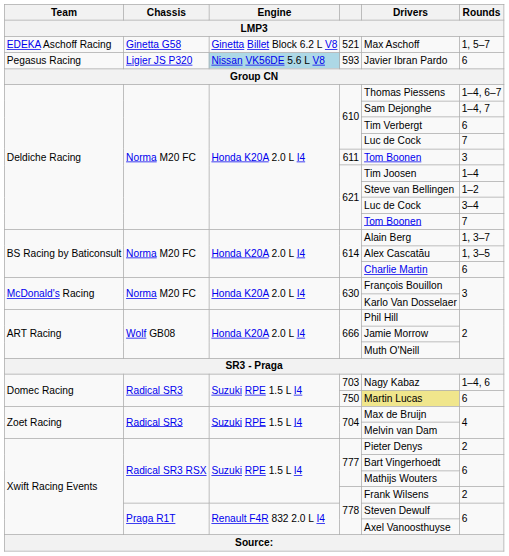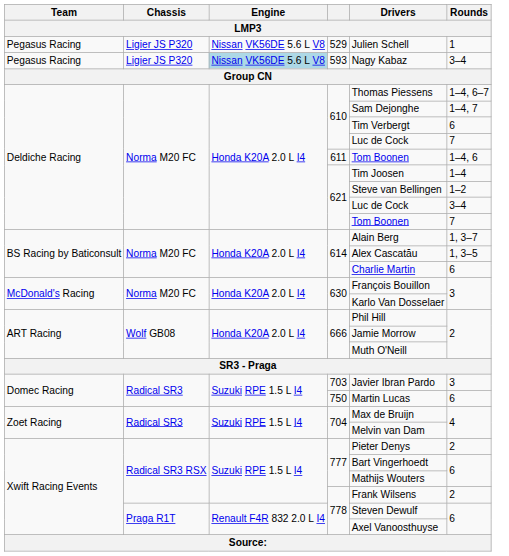 <table class="wikitable" style="font-size: 85%;">
 <tr>
 <th>Team</th>
 <th>Chassis</th>
 <th>Engine</th>
 <th></th>
 <th>Drivers</th>
 <th>Rounds</th>
 </tr>
 <tr>
 <th colspan=6>LMP3</th>
 </tr>
 <tr>
-<td> <a href='#'>EDEKA</a> Aschoff Racing</td>
-<td><a href='#'>Ginetta G58</a></td>
-<td><a href='#'>Ginetta</a> <a href='#'>Billet</a> Block 6.2 L <a href='#'>V8</a></td>
-<td align=center>521</td>
-<td> Max Aschoff</td>
-<td>1, 5–7</td>
+<td> Pegasus Racing</td>
+<td><a href='#'>Ligier JS P320</a></td>
+<td><a href='#'>Nissan</a> <a href='#'>VK56DE</a> 5.6 L <a href='#'>V8</a></td>
+<td align=center>529</td>
+<td> Julien Schell</td>
+<td>1</td>
 </tr>
 <tr>
 <td> Pegasus Racing</td>
 <td><a href='#'>Ligier JS P320</a></td>
 <td style="background: lightblue;"><a href='#'>Nissan</a> <a href='#'>VK56DE</a> 5.6 L <a href='#'>V8</a></td>
 <td align=center>593</td>
-<td> Javier Ibran Pardo</td>
-<td>6</td>
+<td> Nagy Kabaz</td>
+<td>3–4</td>
 </tr>
 <tr>
 <th colspan=6>Group CN</th>
 </tr>
 <tr>
 <td rowspan=9> Deldiche Racing</td>
 <td rowspan=9><a href='#'>Norma</a> M20 FC</td>
 <td rowspan=9><a href='#'>Honda K20A</a> 2.0 L <a href='#'>I4</a></td>
 <td rowspan=4 align=center>610</td>
 <td> Thomas Piessens</td>
 <td>1–4, 6–7</td>
 </tr>
 <tr>
 <td> Sam Dejonghe</td>
 <td>1–4, 7</td>
 </tr>
 <tr>
 <td> Tim Verbergt</td>
 <td>6</td>
 </tr>
 <tr>
 <td> Luc de Cock</td>
 <td>7</td>
 </tr>
 <tr>
 <td align=center>611</td>
 <td> <a href='#'>Tom Boonen</a></td>
-<td>3</td>
+<td>1–4, 6</td>
 </tr>
 <tr>
 <td rowspan=4 align=center>621</td>
 <td> Tim Joosen</td>
 <td>1–4</td>
 </tr>
 <tr>
 <td> Steve van Bellingen</td>
 <td>1–2</td>
 </tr>
 <tr>
 <td> Luc de Cock</td>
 <td>3–4</td>
 </tr>
 <tr>
 <td> <a href='#'>Tom Boonen</a></td>
 <td>7</td>
 </tr>
 <tr>
 <td rowspan=3> BS Racing by Baticonsult</td>
 <td rowspan=3><a href='#'>Norma</a> M20 FC</td>
 <td rowspan=3><a href='#'>Honda K20A</a> 2.0 L <a href='#'>I4</a></td>
 <td rowspan=3 align=center>614</td>
 <td> Alain Berg</td>
 <td>1, 3–7</td>
 </tr>
 <tr>
 <td> Alex Cascatău</td>
 <td>1, 3–5</td>
 </tr>
 <tr>
 <td> <a href='#'>Charlie Martin</a></td>
 <td>6</td>
 </tr>
 <tr>
 <td rowspan=2> <a href='#'>McDonald's</a> Racing</td>
 <td rowspan=2><a href='#'>Norma</a> M20 FC</td>
 <td rowspan=2><a href='#'>Honda K20A</a> 2.0 L <a href='#'>I4</a></td>
 <td rowspan=2 align=center>630</td>
 <td> François Bouillon</td>
 <td rowspan=2>3</td>
 </tr>
 <tr>
 <td> Karlo Van Dosselaer</td>
 </tr>
 <tr>
 <td rowspan=3> ART Racing</td>
 <td rowspan=3><a href='#'>Wolf</a> GB08</td>
 <td rowspan=3><a href='#'>Honda K20A</a> 2.0 L <a href='#'>I4</a></td>
 <td rowspan=3 align=center>666</td>
 <td> Phil Hill</td>
 <td rowspan=3>2</td>
 </tr>
 <tr>
 <td> Jamie Morrow</td>
 </tr>
 <tr>
 <td> Muth O'Neill</td>
 </tr>
 <tr>
 <th colspan=6>SR3 - Praga</th>
 </tr>
 <tr>
 <td rowspan=2> Domec Racing</td>
 <td rowspan=2><a href='#'>Radical SR3</a></td>
 <td rowspan=2><a href='#'>Suzuki</a> <a href='#'>RPE</a> 1.5 L <a href='#'>I4</a></td>
 <td align=center>703</td>
-<td> Nagy Kabaz</td>
-<td>1–4, 6</td>
+<td> Javier Ibran Pardo</td>
+<td>3</td>
 </tr>
 <tr>
 <td align=center>750</td>
-<td style="background: khaki;"> Martin Lucas</td>
+<td> Martin Lucas</td>
 <td>6</td>
 </tr>
 <tr>
 <td rowspan=2> Zoet Racing</td>
 <td rowspan=2><a href='#'>Radical SR3</a></td>
 <td rowspan=2><a href='#'>Suzuki</a> <a href='#'>RPE</a> 1.5 L <a href='#'>I4</a></td>
 <td rowspan=2 align=center>704</td>
 <td> Max de Bruijn</td>
 <td rowspan=2>4</td>
 </tr>
 <tr>
 <td> Melvin van Dam</td>
 </tr>
 <tr>
 <td rowspan=6> Xwift Racing Events</td>
 <td rowspan=4><a href='#'>Radical SR3 RSX</a></td>
 <td rowspan=4><a href='#'>Suzuki</a> <a href='#'>RPE</a> 1.5 L <a href='#'>I4</a></td>
 <td rowspan=3 align=center>777</td>
 <td> Pieter Denys</td>
 <td>2</td>
 </tr>
 <tr>
 <td> Bart Vingerhoedt</td>
 <td rowspan=2>6</td>
 </tr>
 <tr>
 <td> Mathijs Wouters</td>
 </tr>
 <tr>
 <td rowspan=3 align=center>778</td>
 <td> Frank Wilsens</td>
 <td>2</td>
 </tr>
 <tr>
 <td rowspan=2><a href='#'>Praga R1T</a></td>
 <td rowspan=2><a href='#'>Renault F4R</a> 832 2.0 L <a href='#'>I4</a></td>
 <td> Steven Dewulf</td>
 <td rowspan=2>6</td>
 </tr>
 <tr>
 <td> Axel Vanoosthuyse</td>
 </tr>
 <tr>
 <th colspan=6>Source:</th>
 </tr>
 </table>
